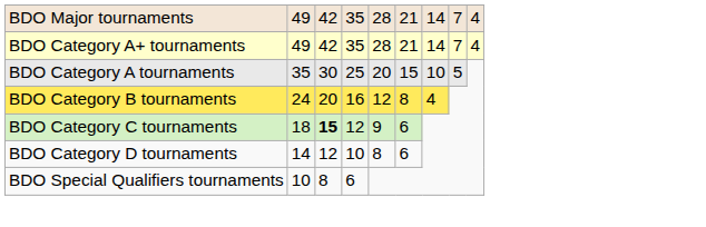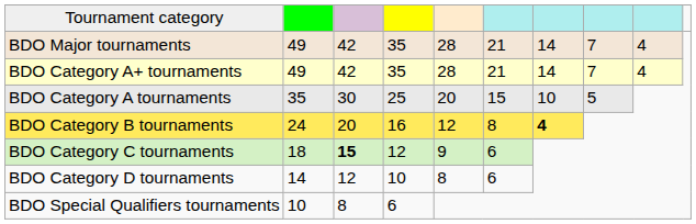 <table class="wikitable">
 <tr style="background:#c7dcf6;">
+</tr>
+<tr style="text-align:center;">
+<td style="background:#efefef;">Tournament category</td>
+<td style="width:40px; background:lime;"><strong></strong></td>
+<td style="width:40px; background:thistle;"></td>
+<td style="width:40px; background:#ff0;"></td>
+<td style="width:40px; background:#ffebcd;"></td>
+<td style="width:40px; background:#afeeee;"></td>
+<td style="width:40px; background:#afeeee;"></td>
+<td style="width:40px; background:#afeeee;"></td>
+<td style="width:40px; background:#afeeee;"></td>
+<td></td>
 </tr>
 <tr style="background-color:#F3E6D7;">
 <td>BDO Major tournaments</td>
 <td>49</td>
 <td>42</td>
 <td>35</td>
 <td>28</td>
 <td>21</td>
 <td>14</td>
 <td>7</td>
 <td>4</td>
 </tr>
 <tr style="background-color:#FFFFCC;">
 <td>BDO Category A+ tournaments</td>
 <td>49</td>
 <td>42</td>
 <td>35</td>
 <td>28</td>
 <td>21</td>
 <td>14</td>
 <td>7</td>
 <td>4</td>
 </tr>
 <tr style="background-color:#E9E9E9;">
 <td>BDO Category A tournaments</td>
 <td>35</td>
 <td>30</td>
 <td>25</td>
 <td>20</td>
 <td>15</td>
 <td>10</td>
 <td>5</td>
 </tr>
 <tr style="background-color:#FFEA5C;">
 <td>BDO Category B tournaments</td>
 <td>24</td>
 <td>20</td>
 <td>16</td>
 <td>12</td>
 <td>8</td>
-<td>4</td>
+<td><strong>4</strong></td>
 </tr>
 <tr style="background-color:#D4F1C5;">
 <td>BDO Category C tournaments</td>
 <td>18</td>
 <td><strong>15</strong></td>
 <td>12</td>
 <td>9</td>
 <td>6</td>
 </tr>
 <tr>
 <td>BDO Category D tournaments</td>
 <td>14</td>
 <td>12</td>
 <td>10</td>
 <td>8</td>
 <td>6</td>
 </tr>
 <tr>
 <td>BDO Special Qualifiers tournaments</td>
 <td>10</td>
 <td>8</td>
 <td>6</td>
 </tr>
 </table>
